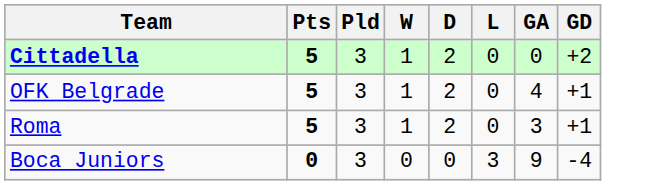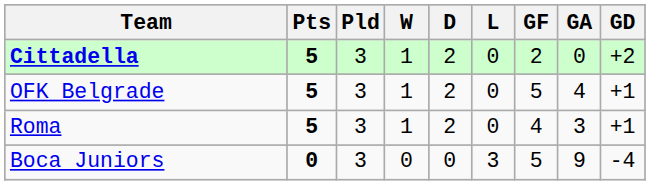 <table class=wikitable style="text-align:center">
 <tr>
 <th width=165>Team</th>
 <th width=20>Pts</th>
 <th width=20>Pld</th>
 <th width=20>W</th>
 <th width=20>D</th>
 <th width=20>L</th>
+<th width=20>GF</th>
 <th width=20>GA</th>
 <th width=20>GD</th>
 </tr>
 <tr style="background:#ccffcc">
 <td style="text-align:left"><strong> <a href='#'>Cittadella</a></strong></td>
 <td><strong>5</strong></td>
 <td>3</td>
 <td>1</td>
 <td>2</td>
 <td>0</td>
+<td>2</td>
 <td>0</td>
 <td>+2</td>
 </tr>
 <tr>
 <td style="text-align:left"> <a href='#'>OFK Belgrade</a></td>
 <td><strong>5</strong></td>
 <td>3</td>
 <td>1</td>
 <td>2</td>
 <td>0</td>
+<td>5</td>
 <td>4</td>
 <td>+1</td>
 </tr>
 <tr>
 <td style="text-align:left"> <a href='#'>Roma</a></td>
 <td><strong>5</strong></td>
 <td>3</td>
 <td>1</td>
 <td>2</td>
 <td>0</td>
+<td>4</td>
 <td>3</td>
 <td>+1</td>
 </tr>
 <tr>
 <td style="text-align:left"> <a href='#'>Boca Juniors</a></td>
 <td><strong>0</strong></td>
 <td>3</td>
 <td>0</td>
 <td>0</td>
 <td>3</td>
+<td>5</td>
 <td>9</td>
 <td>-4</td>
 </tr>
 </table>
